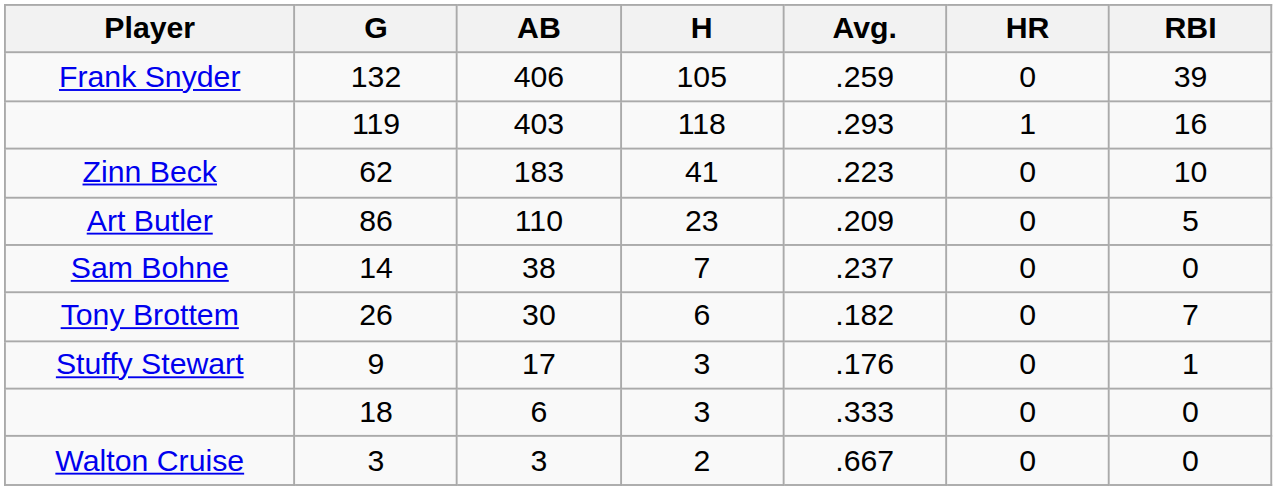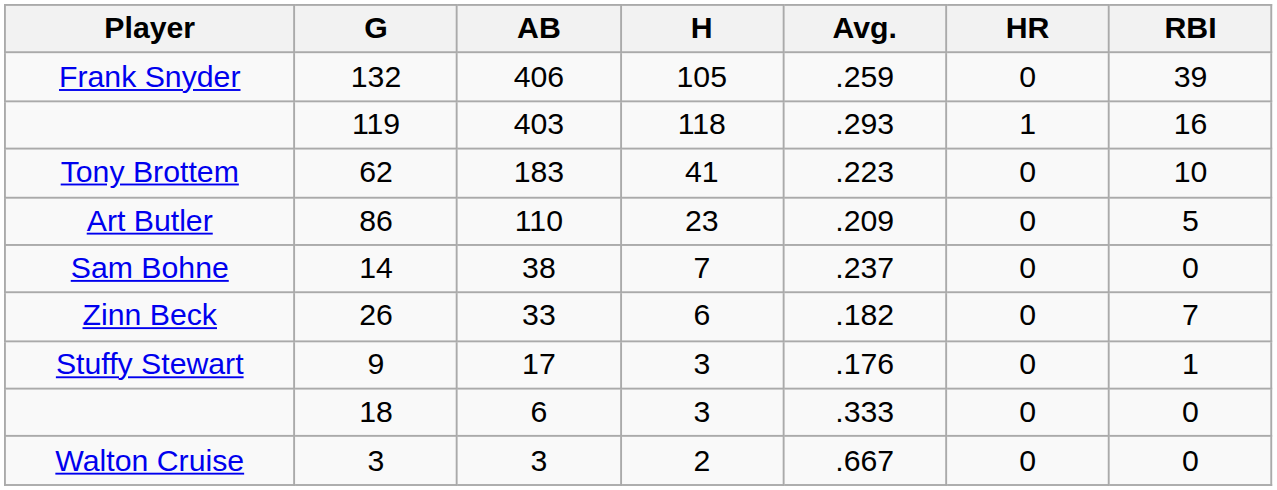 <table class="wikitable sortable">
 <tr>
 <th bgcolor="#DDDDFF" width="16%">Player</th>
 <th bgcolor="#DDDDFF" width="9%">G</th>
 <th bgcolor="#DDDDFF" width="9%">AB</th>
 <th bgcolor="#DDDDFF" width="9%">H</th>
 <th bgcolor="#DDDDFF" width="9%">Avg.</th>
 <th bgcolor="#DDDDFF" width="9%">HR</th>
 <th bgcolor="#DDDDFF" width="9%">RBI</th>
 </tr>
 <tr align="center">
 <td><a href='#'>Frank Snyder</a></td>
 <td>132</td>
 <td>406</td>
 <td>105</td>
 <td>.259</td>
 <td>0</td>
 <td>39</td>
 </tr>
 <tr align=center>
 <td></td>
 <td>119</td>
 <td>403</td>
 <td>118</td>
 <td>.293</td>
 <td>1</td>
 <td>16</td>
 </tr>
 <tr align="center">
-<td><a href='#'>Zinn Beck</a></td>
+<td><a href='#'>Tony Brottem</a></td>
 <td>62</td>
 <td>183</td>
 <td>41</td>
 <td>.223</td>
 <td>0</td>
 <td>10</td>
 </tr>
 <tr align=center>
 <td><a href='#'>Art Butler</a></td>
 <td>86</td>
 <td>110</td>
 <td>23</td>
 <td>.209</td>
 <td>0</td>
 <td>5</td>
 </tr>
 <tr align=center>
 <td><a href='#'>Sam Bohne</a></td>
 <td>14</td>
 <td>38</td>
 <td>7</td>
 <td>.237</td>
 <td>0</td>
 <td>0</td>
 </tr>
 <tr align=center>
-<td><a href='#'>Tony Brottem</a></td>
+<td><a href='#'>Zinn Beck</a></td>
 <td>26</td>
-<td>30</td>
+<td>33</td>
 <td>6</td>
 <td>.182</td>
 <td>0</td>
 <td>7</td>
 </tr>
 <tr align=center>
 <td><a href='#'>Stuffy Stewart</a></td>
 <td>9</td>
 <td>17</td>
 <td>3</td>
 <td>.176</td>
 <td>0</td>
 <td>1</td>
 </tr>
 <tr align=center>
 <td></td>
 <td>18</td>
 <td>6</td>
 <td>3</td>
 <td>.333</td>
 <td>0</td>
 <td>0</td>
 </tr>
 <tr align="center">
 <td><a href='#'>Walton Cruise</a></td>
 <td>3</td>
 <td>3</td>
 <td>2</td>
 <td>.667</td>
 <td>0</td>
 <td>0</td>
 </tr>
 </table>
